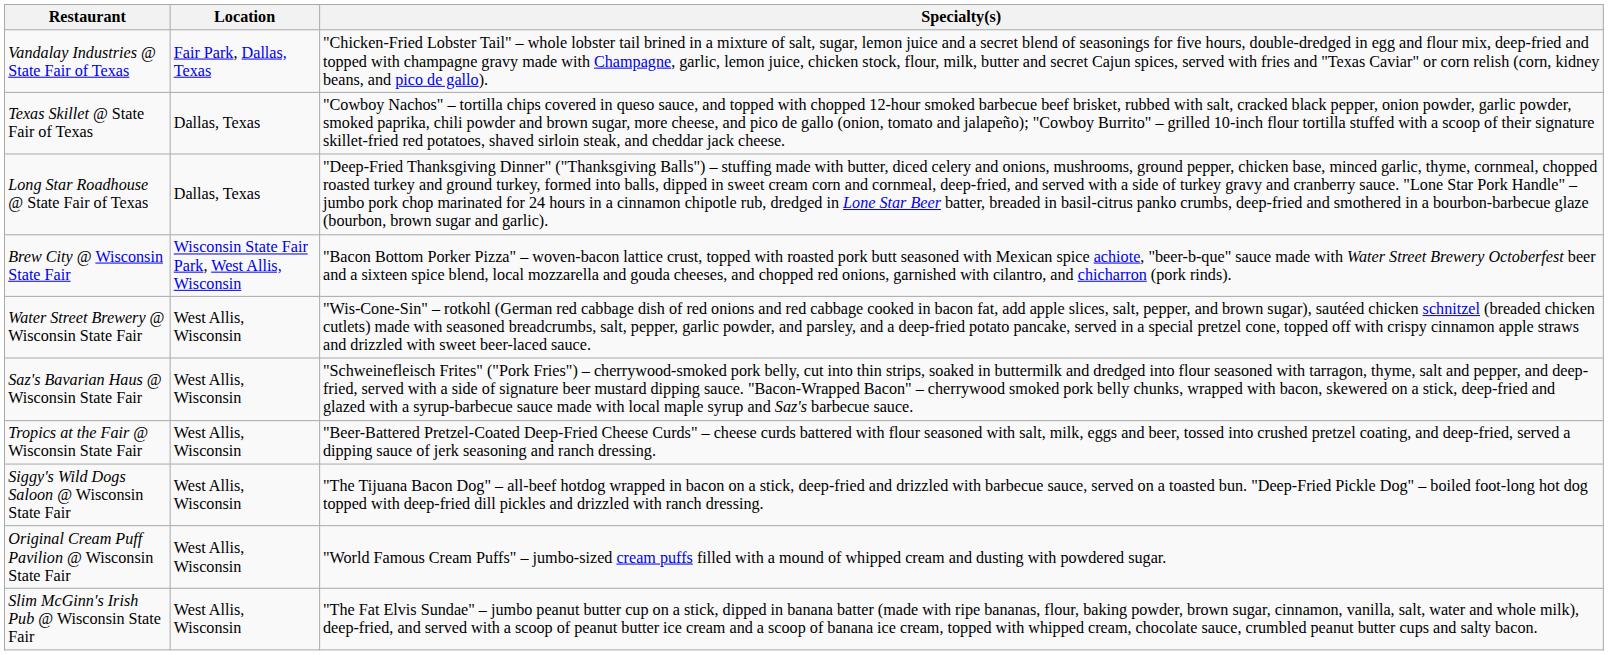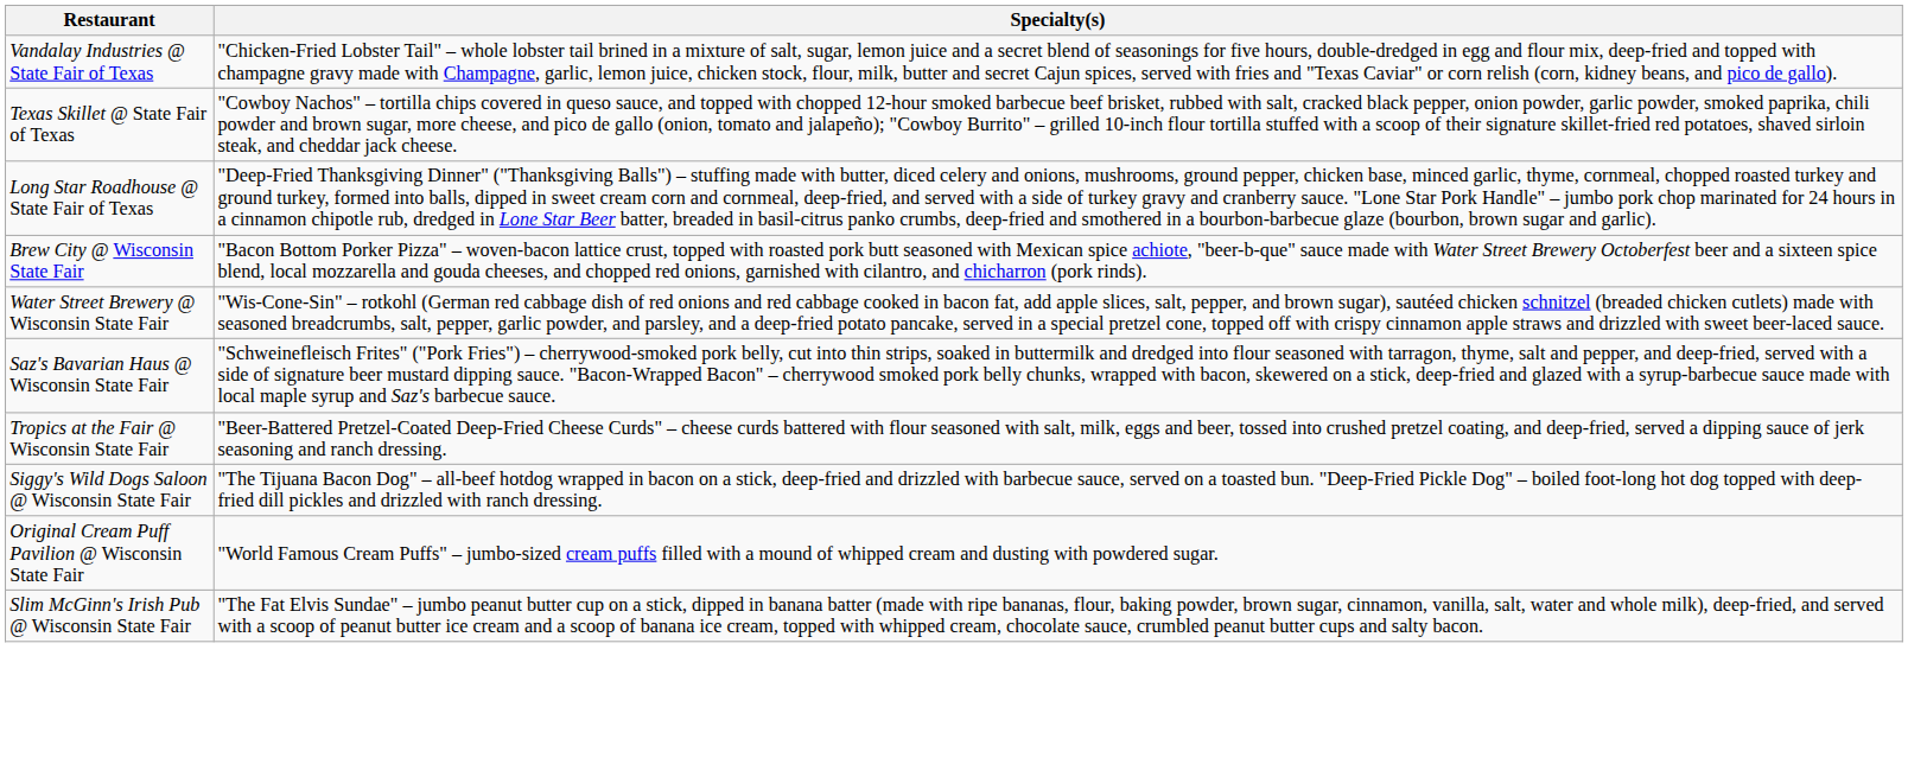 <table class="wikitable" style="width:100%;">
 <tr>
 <th>Restaurant</th>
-<th>Location</th>
 <th>Specialty(s)</th>
 </tr>
 <tr>
 <td><em>Vandalay Industries</em> @ <a href='#'>State Fair of Texas</a></td>
-<td><a href='#'>Fair Park</a>, <a href='#'>Dallas, Texas</a></td>
 <td>"Chicken-Fried Lobster Tail" – whole lobster tail brined in a mixture of salt, sugar, lemon juice and a secret blend of seasonings for five hours, double-dredged in egg and flour mix, deep-fried and topped with champagne gravy made with <a href='#'>Champagne</a>, garlic, lemon juice, chicken stock, flour, milk, butter and secret Cajun spices, served with fries and "Texas Caviar" or corn relish (corn, kidney beans, and <a href='#'>pico de gallo</a>).</td>
 </tr>
 <tr>
 <td><em>Texas Skillet</em> @ State Fair of Texas</td>
-<td>Dallas, Texas</td>
 <td>"Cowboy Nachos" – tortilla chips covered in queso sauce, and topped with chopped 12-hour smoked barbecue beef brisket, rubbed with salt, cracked black pepper, onion powder, garlic powder, smoked paprika, chili powder and brown sugar, more cheese, and pico de gallo (onion, tomato and jalapeño); "Cowboy Burrito" – grilled 10-inch flour tortilla stuffed with a scoop of their signature skillet-fried red potatoes, shaved sirloin steak, and cheddar jack cheese.</td>
 </tr>
 <tr>
 <td><em>Long Star Roadhouse</em> @ State Fair of Texas</td>
-<td>Dallas, Texas</td>
 <td>"Deep-Fried Thanksgiving Dinner" ("Thanksgiving Balls") – stuffing made with butter, diced celery and onions, mushrooms, ground pepper, chicken base, minced garlic, thyme, cornmeal, chopped roasted turkey and ground turkey, formed into balls, dipped in sweet cream corn and cornmeal, deep-fried, and served with a side of turkey gravy and cranberry sauce. "Lone Star Pork Handle" – jumbo pork chop marinated for 24 hours in a cinnamon chipotle rub, dredged in <em><a href='#'>Lone Star Beer</a></em> batter, breaded in basil-citrus panko crumbs, deep-fried and smothered in a bourbon-barbecue glaze (bourbon, brown sugar and garlic).</td>
 </tr>
 <tr>
 <td><em>Brew City</em> @ <a href='#'>Wisconsin State Fair</a></td>
-<td><a href='#'>Wisconsin State Fair Park</a>, <a href='#'>West Allis, Wisconsin</a></td>
 <td>"Bacon Bottom Porker Pizza" – woven-bacon lattice crust, topped with roasted pork butt seasoned with Mexican spice <a href='#'>achiote</a>, "beer-b-que" sauce made with <em>Water Street Brewery Octoberfest</em> beer and a sixteen spice blend, local mozzarella and gouda cheeses, and chopped red onions, garnished with cilantro, and <a href='#'>chicharron</a> (pork rinds).</td>
 </tr>
 <tr>
 <td><em>Water Street Brewery</em> @ Wisconsin State Fair</td>
-<td>West Allis, Wisconsin</td>
 <td>"Wis-Cone-Sin" – rotkohl (German red cabbage dish of red onions and red cabbage cooked in bacon fat, add apple slices, salt, pepper, and brown sugar), sautéed chicken <a href='#'>schnitzel</a> (breaded chicken cutlets) made with seasoned breadcrumbs, salt, pepper, garlic powder, and parsley, and a deep-fried potato pancake, served in a special pretzel cone, topped off with crispy cinnamon apple straws and drizzled with sweet beer-laced sauce.</td>
 </tr>
 <tr>
 <td><em>Saz's Bavarian Haus</em> @ Wisconsin State Fair</td>
-<td>West Allis, Wisconsin</td>
 <td>"Schweinefleisch Frites" ("Pork Fries") – cherrywood-smoked pork belly, cut into thin strips, soaked in buttermilk and dredged into flour seasoned with tarragon, thyme, salt and pepper, and deep-fried, served with a side of signature beer mustard dipping sauce. "Bacon-Wrapped Bacon" – cherrywood smoked pork belly chunks, wrapped with bacon, skewered on a stick, deep-fried and glazed with a syrup-barbecue sauce made with local maple syrup and <em>Saz's</em> barbecue sauce.</td>
 </tr>
 <tr>
 <td><em> Tropics at the Fair </em> @ Wisconsin State Fair</td>
-<td>West Allis, Wisconsin</td>
 <td>"Beer-Battered Pretzel-Coated Deep-Fried Cheese Curds" – cheese curds battered with flour seasoned with salt, milk, eggs and beer, tossed into crushed pretzel coating, and deep-fried, served a dipping sauce of jerk seasoning and ranch dressing.</td>
 </tr>
 <tr>
 <td><em>Siggy's Wild Dogs Saloon</em> @ Wisconsin State Fair</td>
-<td>West Allis, Wisconsin</td>
 <td>"The Tijuana Bacon Dog" – all-beef hotdog wrapped in bacon on a stick, deep-fried and drizzled with barbecue sauce, served on a toasted bun. "Deep-Fried Pickle Dog" – boiled foot-long hot dog topped with deep-fried dill pickles and drizzled with ranch dressing.</td>
 </tr>
 <tr>
 <td><em>Original Cream Puff Pavilion</em> @ Wisconsin State Fair</td>
-<td>West Allis, Wisconsin</td>
 <td>"World Famous Cream Puffs" – jumbo-sized <a href='#'>cream puffs</a> filled with a mound of whipped cream and dusting with powdered sugar.</td>
 </tr>
 <tr>
 <td><em>Slim McGinn's Irish Pub</em> @ Wisconsin State Fair</td>
-<td>West Allis, Wisconsin</td>
 <td>"The Fat Elvis Sundae" – jumbo peanut butter cup on a stick, dipped in banana batter (made with ripe bananas, flour, baking powder, brown sugar, cinnamon, vanilla, salt, water and whole milk), deep-fried, and served with a scoop of peanut butter ice cream and a scoop of banana ice cream, topped with whipped cream, chocolate sauce, crumbled peanut butter cups and salty bacon.</td>
 </tr>
 </table>
